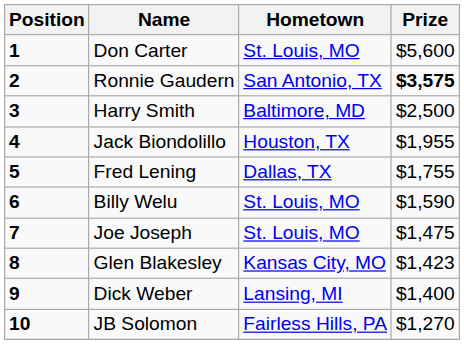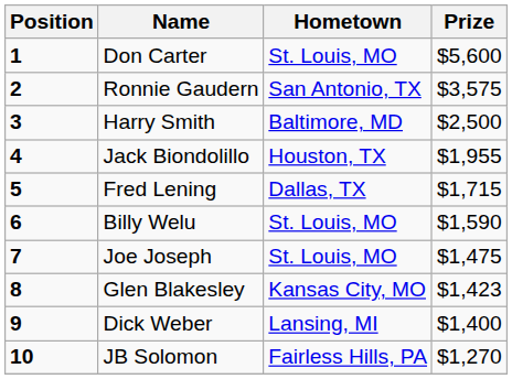 <table class="wikitable">
 <tr>
 <th>Position</th>
 <th>Name</th>
 <th>Hometown</th>
 <th>Prize</th>
 </tr>
 <tr>
 <td><strong>1</strong></td>
 <td>Don Carter</td>
 <td><a href='#'>St. Louis, MO</a></td>
 <td>$5,600</td>
 </tr>
 <tr>
 <td><strong>2</strong></td>
 <td>Ronnie Gaudern</td>
 <td><a href='#'>San Antonio, TX</a></td>
-<td><strong>$3,575</strong></td>
+<td>$3,575</td>
 </tr>
 <tr>
 <td><strong>3</strong></td>
 <td>Harry Smith</td>
 <td><a href='#'>Baltimore, MD</a></td>
 <td>$2,500</td>
 </tr>
 <tr>
 <td><strong>4</strong></td>
 <td>Jack Biondolillo</td>
 <td><a href='#'>Houston, TX</a></td>
 <td>$1,955</td>
 </tr>
 <tr>
 <td><strong>5</strong></td>
 <td>Fred Lening</td>
 <td><a href='#'>Dallas, TX</a></td>
-<td>$1,755</td>
+<td>$1,715</td>
 </tr>
 <tr>
 <td><strong>6</strong></td>
 <td>Billy Welu</td>
 <td><a href='#'>St. Louis, MO</a></td>
 <td>$1,590</td>
 </tr>
 <tr>
 <td><strong>7</strong></td>
 <td>Joe Joseph</td>
 <td><a href='#'>St. Louis, MO</a></td>
 <td>$1,475</td>
 </tr>
 <tr>
 <td><strong>8</strong></td>
 <td>Glen Blakesley</td>
 <td><a href='#'>Kansas City, MO</a></td>
 <td>$1,423</td>
 </tr>
 <tr>
 <td><strong>9</strong></td>
 <td>Dick Weber</td>
 <td><a href='#'>Lansing, MI</a></td>
 <td>$1,400</td>
 </tr>
 <tr>
 <td><strong>10</strong></td>
 <td>JB Solomon</td>
 <td><a href='#'>Fairless Hills, PA</a></td>
 <td>$1,270</td>
 </tr>
 <tr>
 </tr>
 </table>
